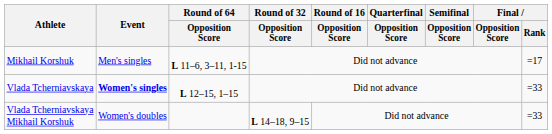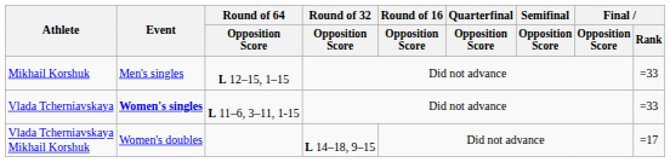 <table class=wikitable style=font-size:90%;text-align:center>
 <tr>
 <th rowspan=2>Athlete</th>
 <th rowspan=2>Event</th>
 <th>Round of 64</th>
 <th>Round of 32</th>
 <th>Round of 16</th>
 <th>Quarterfinal</th>
 <th>Semifinal</th>
 <th colspan=2>Final / </th>
 </tr>
 <tr style=font-size:95%>
 <th>Opposition<br>Score</th>
 <th>Opposition<br>Score</th>
 <th>Opposition<br>Score</th>
 <th>Opposition<br>Score</th>
 <th>Opposition<br>Score</th>
 <th>Opposition<br>Score</th>
 <th>Rank</th>
 </tr>
 <tr>
 <td align=left><a href='#'>Mikhail Korshuk</a></td>
 <td align=left><a href='#'>Men's singles</a></td>
-<td><br><strong>L</strong> 11–6, 3–11, 1-15</td>
+<td><br><strong>L</strong> 12–15, 1–15</td>
 <td colspan=5>Did not advance</td>
-<td>=17</td>
+<td>=33</td>
 </tr>
 <tr>
 <td align=left><a href='#'>Vlada Tcherniavskaya</a></td>
 <td align=left><strong><a href='#'>Women's singles</a></strong></td>
-<td><br><strong>L</strong> 12–15, 1–15</td>
+<td><br><strong>L</strong> 11–6, 3–11, 1-15</td>
 <td colspan=5>Did not advance</td>
 <td>=33</td>
 </tr>
 <tr>
 <td align=left><a href='#'>Vlada Tcherniavskaya</a><br><a href='#'>Mikhail Korshuk</a></td>
 <td align=left><a href='#'>Women's doubles</a></td>
 <td></td>
 <td><br><strong>L</strong> 14–18, 9–15</td>
 <td colspan=4>Did not advance</td>
-<td>=33</td>
+<td>=17</td>
 </tr>
 </table>
